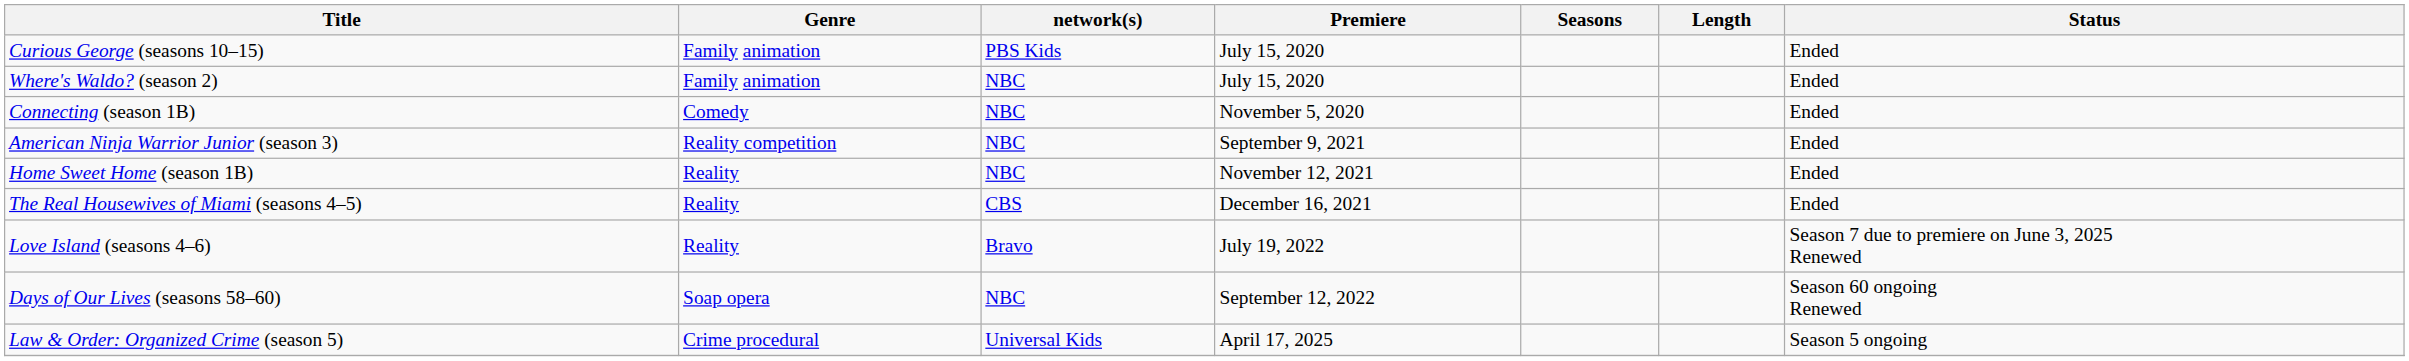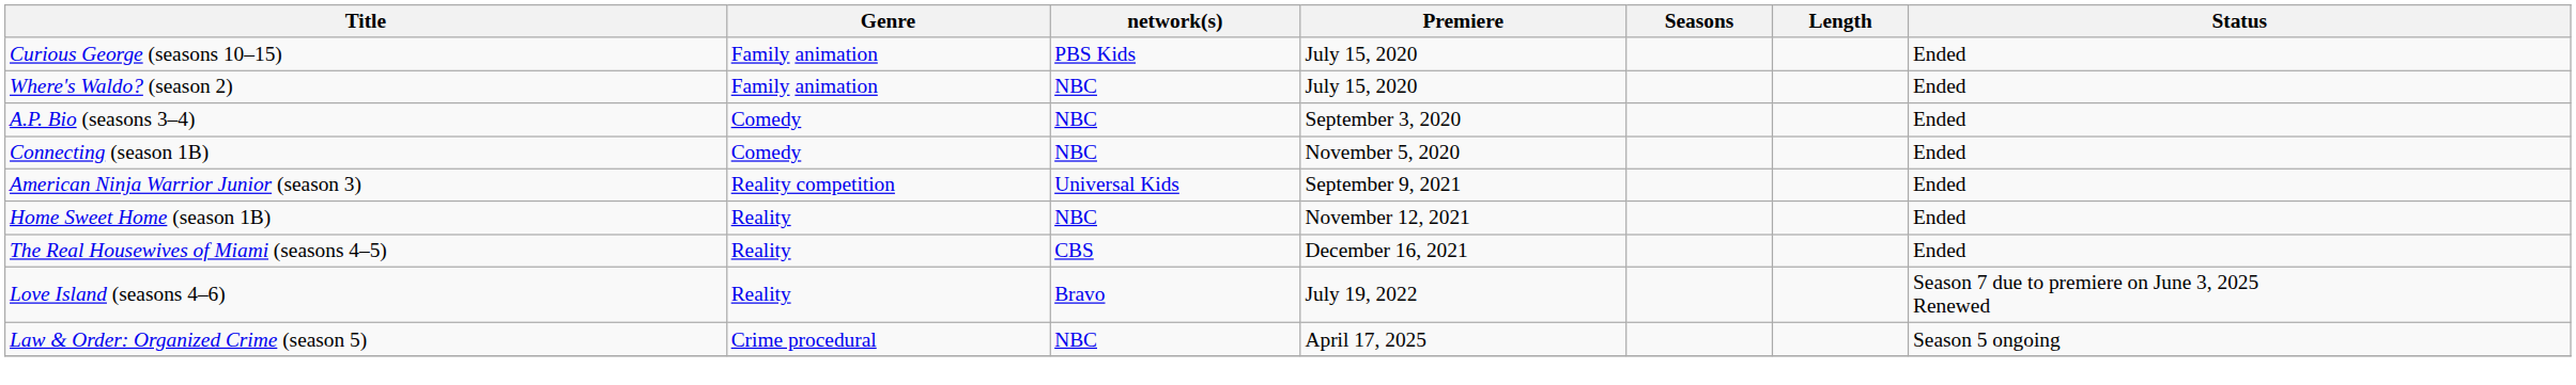 <table class="wikitable sortable" style="width:100%;">
 <tr>
 <th>Title</th>
 <th>Genre</th>
 <th> network(s)</th>
 <th>Premiere</th>
 <th>Seasons</th>
 <th>Length</th>
 <th>Status</th>
 </tr>
 <tr>
 <td><em><a href='#'>Curious George</a></em> (seasons 10–15)</td>
 <td><a href='#'>Family</a> <a href='#'>animation</a></td>
 <td><a href='#'>PBS Kids</a></td>
 <td>July 15, 2020</td>
 <td></td>
 <td></td>
 <td>Ended</td>
 </tr>
 <tr>
 <td><em><a href='#'>Where's Waldo?</a></em> (season 2)</td>
 <td><a href='#'>Family</a> <a href='#'>animation</a></td>
 <td><a href='#'>NBC</a></td>
 <td>July 15, 2020</td>
 <td></td>
 <td></td>
 <td>Ended</td>
 </tr>
 <tr>
+<td><em><a href='#'>A.P. Bio</a></em> (seasons 3–4)</td>
+<td><a href='#'>Comedy</a></td>
+<td><a href='#'>NBC</a></td>
+<td>September 3, 2020</td>
+<td></td>
+<td></td>
+<td>Ended</td>
+</tr>
+<tr>
 <td><em><a href='#'>Connecting</a></em> (season 1B)</td>
 <td><a href='#'>Comedy</a></td>
 <td><a href='#'>NBC</a></td>
 <td>November 5, 2020</td>
 <td></td>
 <td></td>
 <td>Ended</td>
 </tr>
 <tr>
 <td><em><a href='#'>American Ninja Warrior Junior</a></em> (season 3)</td>
 <td><a href='#'>Reality competition</a></td>
-<td><a href='#'>NBC</a></td>
+<td><a href='#'>Universal Kids</a></td>
 <td>September 9, 2021</td>
 <td></td>
 <td></td>
 <td>Ended</td>
 </tr>
 <tr>
 <td><em><a href='#'>Home Sweet Home</a></em> (season 1B)</td>
 <td><a href='#'>Reality</a></td>
 <td><a href='#'>NBC</a></td>
 <td>November 12, 2021</td>
 <td></td>
 <td></td>
 <td>Ended</td>
 </tr>
 <tr>
 <td><em><a href='#'>The Real Housewives of Miami</a></em> (seasons 4–5)</td>
 <td><a href='#'>Reality</a></td>
 <td><a href='#'>CBS</a></td>
 <td>December 16, 2021</td>
 <td></td>
 <td></td>
 <td>Ended</td>
 </tr>
 <tr>
 <td><em><a href='#'>Love Island</a></em> (seasons 4–6)</td>
 <td><a href='#'>Reality</a></td>
 <td><a href='#'>Bravo</a></td>
 <td>July 19, 2022</td>
 <td></td>
 <td></td>
 <td>Season 7 due to premiere on June 3, 2025<br>Renewed</td>
 </tr>
 <tr>
-<td><em><a href='#'>Days of Our Lives</a></em> (seasons 58–60)</td>
-<td><a href='#'>Soap opera</a></td>
-<td><a href='#'>NBC</a></td>
-<td>September 12, 2022</td>
-<td></td>
-<td></td>
-<td>Season 60 ongoing<br>Renewed</td>
-</tr>
-<tr>
 <td><em><a href='#'>Law & Order: Organized Crime</a></em> (season 5)</td>
 <td><a href='#'>Crime procedural</a></td>
-<td><a href='#'>Universal Kids</a></td>
+<td><a href='#'>NBC</a></td>
 <td>April 17, 2025</td>
 <td></td>
 <td></td>
 <td>Season 5 ongoing</td>
 </tr>
 <tr>
 </tr>
 </table>
